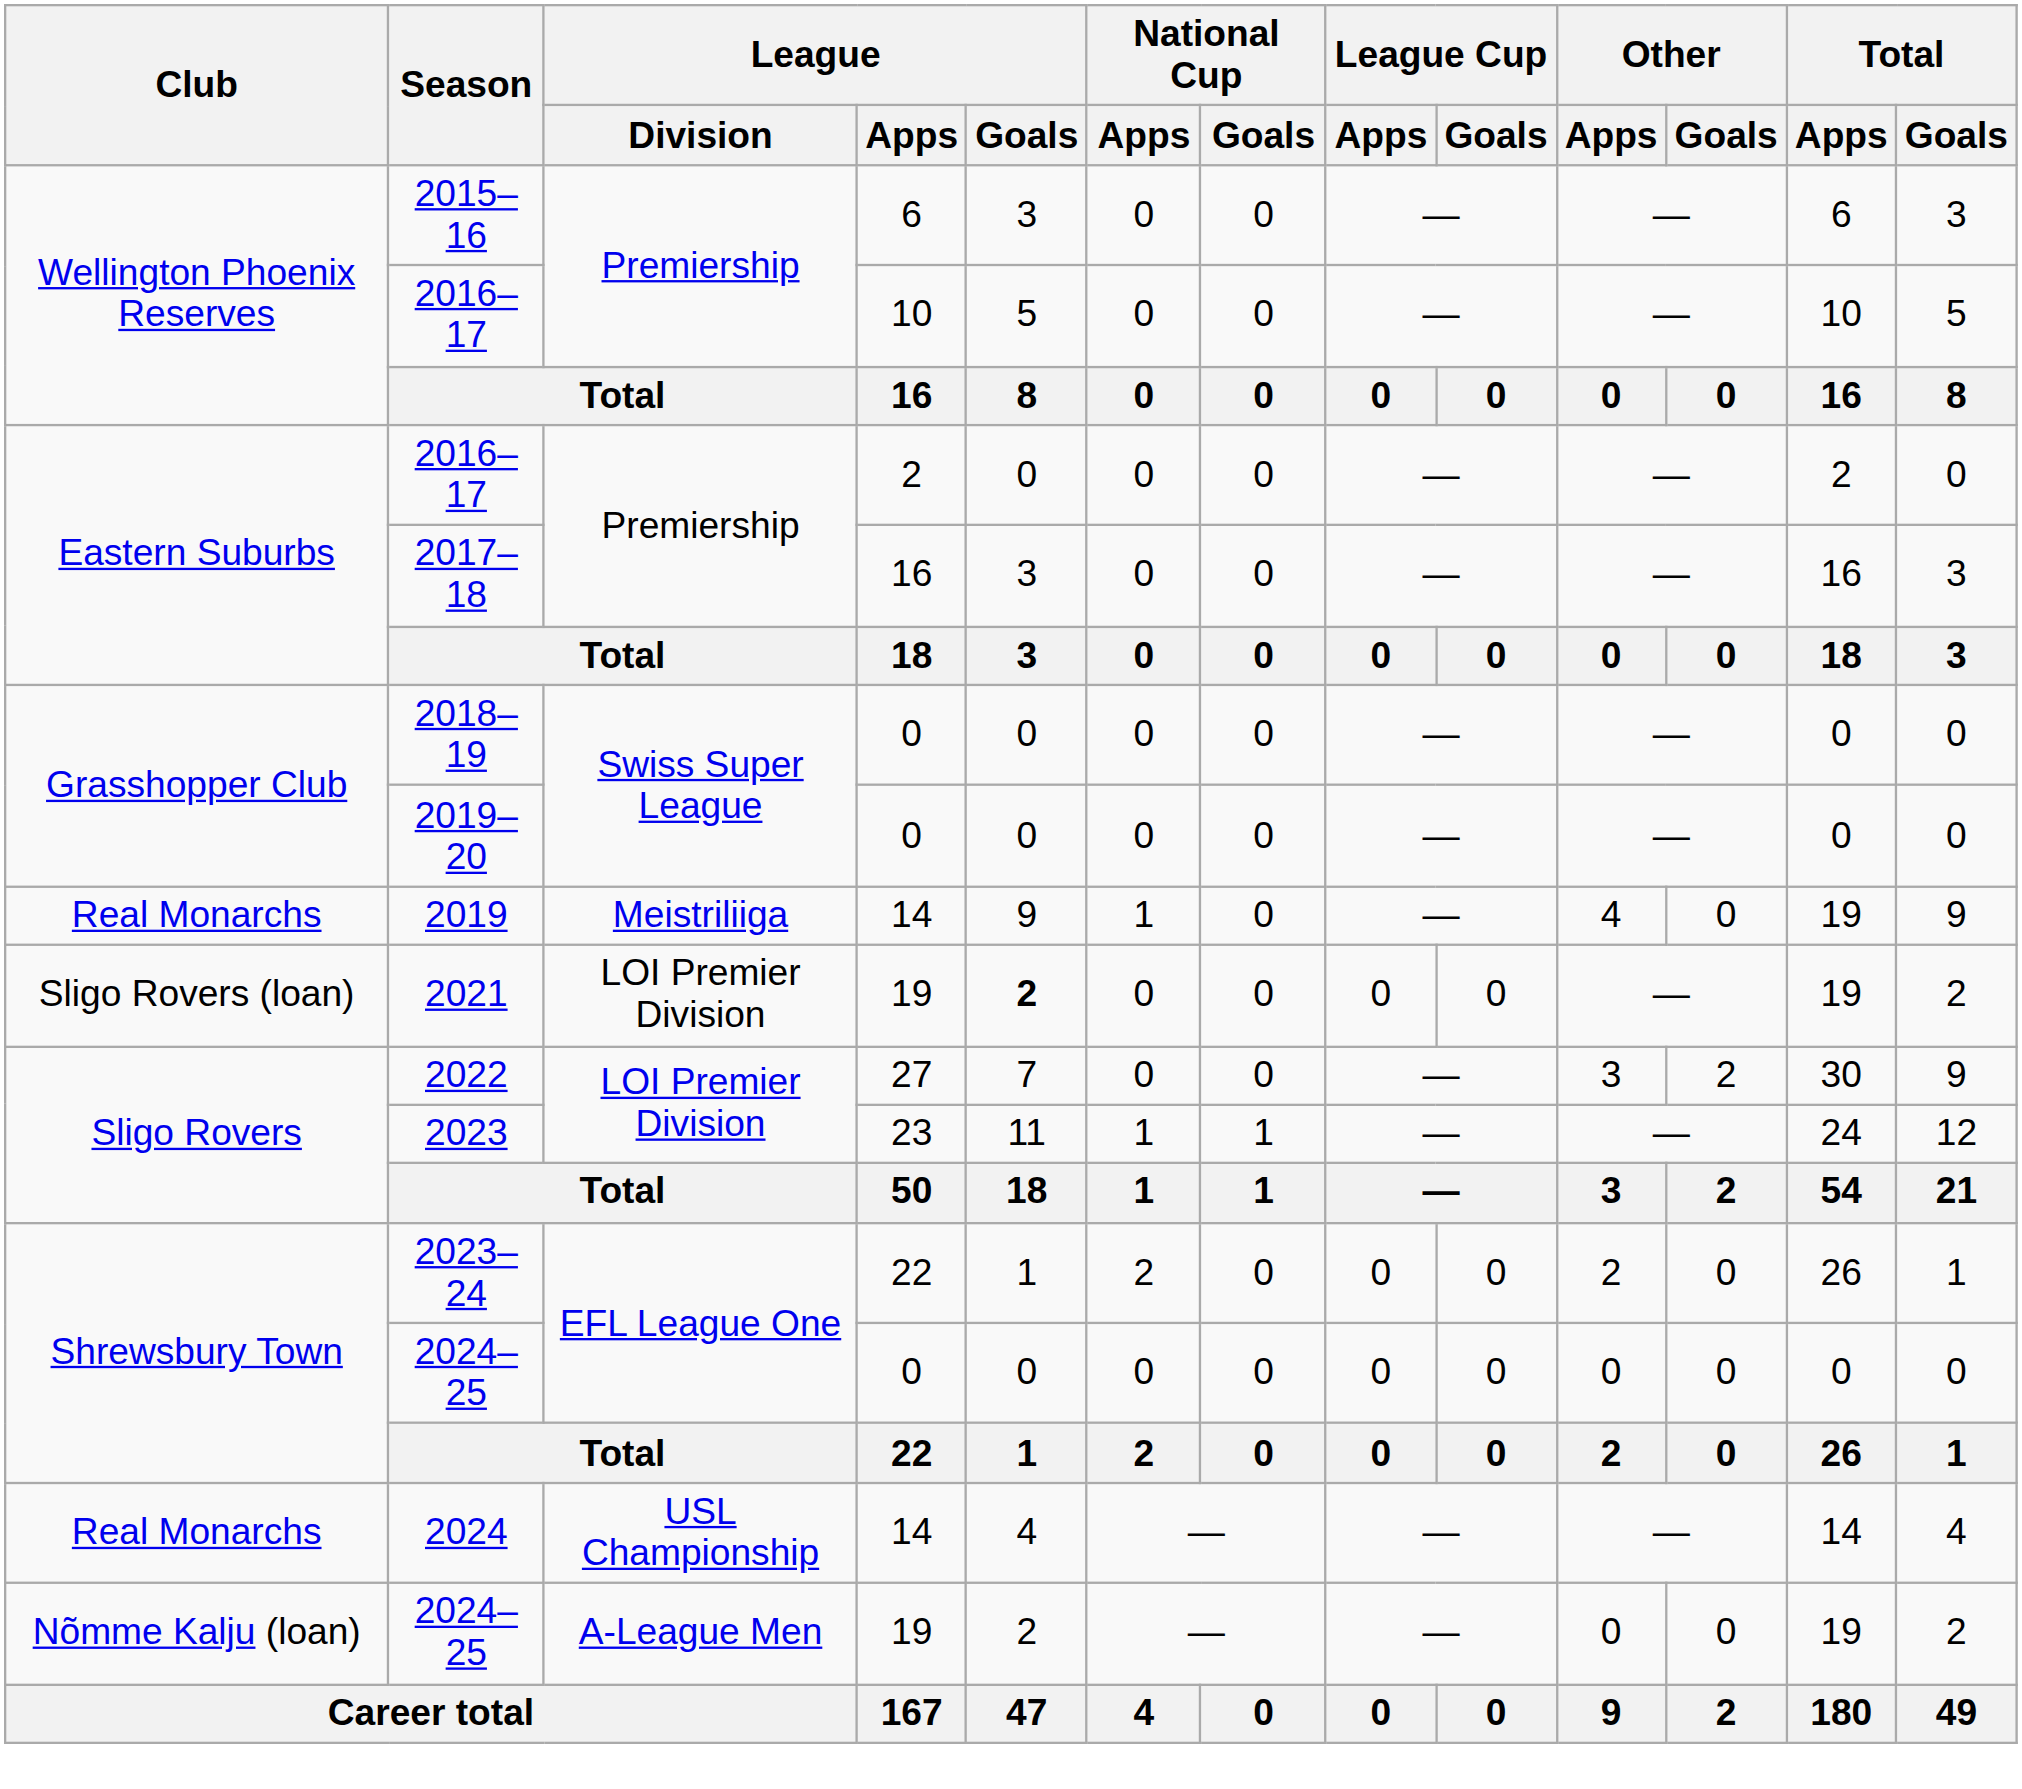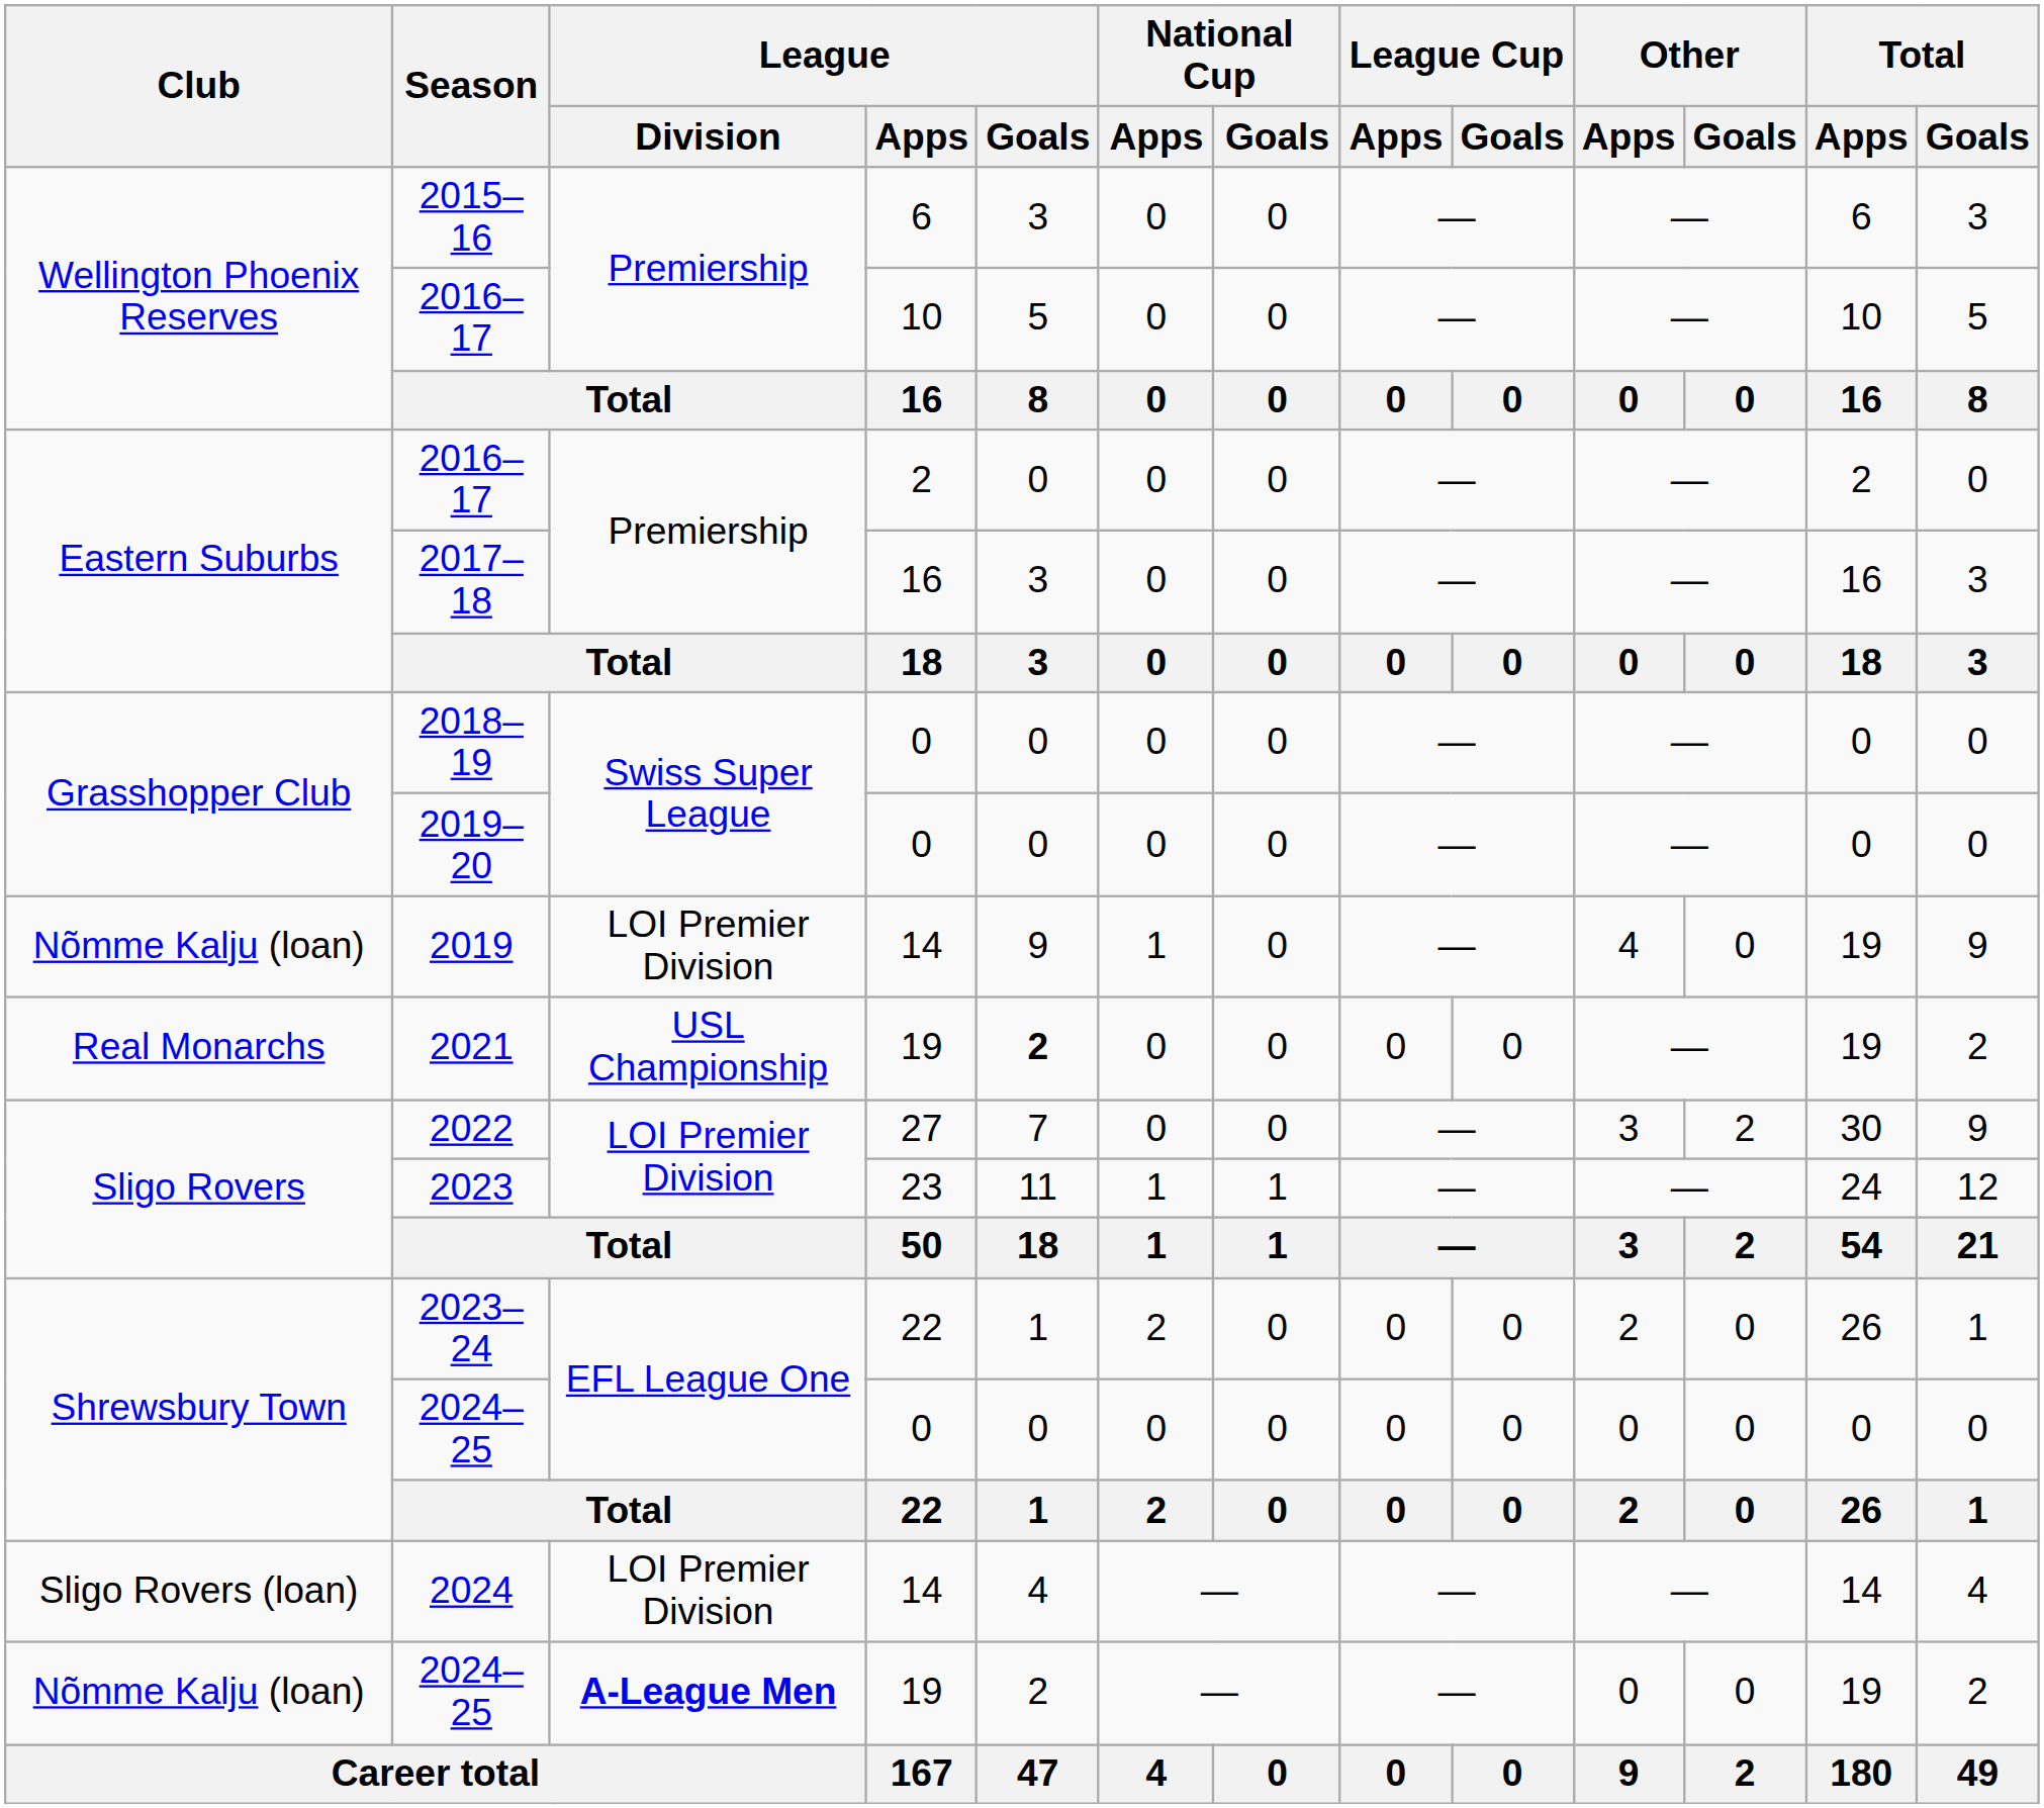 <table class="wikitable" style="text-align: center;">
 <tr>
 <th rowspan="2">Club</th>
 <th rowspan="2">Season</th>
 <th colspan="3">League</th>
 <th colspan="2">National Cup</th>
 <th colspan="2">League Cup</th>
 <th colspan="2">Other</th>
 <th colspan="2">Total</th>
 </tr>
 <tr>
 <th>Division</th>
 <th>Apps</th>
 <th>Goals</th>
 <th>Apps</th>
 <th>Goals</th>
 <th>Apps</th>
 <th>Goals</th>
 <th>Apps</th>
 <th>Goals</th>
 <th>Apps</th>
 <th>Goals</th>
 </tr>
 <tr>
 <td rowspan="3"><a href='#'>Wellington Phoenix Reserves</a></td>
 <td><a href='#'>2015–16</a></td>
 <td rowspan=2><a href='#'>Premiership</a></td>
 <td>6</td>
 <td>3</td>
 <td>0</td>
 <td>0</td>
 <td colspan="2">—</td>
 <td colspan="2">—</td>
 <td>6</td>
 <td>3</td>
 </tr>
 <tr>
 <td><a href='#'>2016–17</a></td>
 <td>10</td>
 <td>5</td>
 <td>0</td>
 <td>0</td>
 <td colspan="2">—</td>
 <td colspan="2">—</td>
 <td>10</td>
 <td>5</td>
 </tr>
 <tr>
 <th colspan="2">Total</th>
 <th>16</th>
 <th>8</th>
 <th>0</th>
 <th>0</th>
 <th>0</th>
 <th>0</th>
 <th>0</th>
 <th>0</th>
 <th>16</th>
 <th>8</th>
 </tr>
 <tr>
 <td rowspan="3"><a href='#'>Eastern Suburbs</a></td>
 <td><a href='#'>2016–17</a></td>
 <td rowspan=2>Premiership</td>
 <td>2</td>
 <td>0</td>
 <td>0</td>
 <td>0</td>
 <td colspan="2">—</td>
 <td colspan="2">—</td>
 <td>2</td>
 <td>0</td>
 </tr>
 <tr>
 <td><a href='#'>2017–18</a></td>
 <td>16</td>
 <td>3</td>
 <td>0</td>
 <td>0</td>
 <td colspan="2">—</td>
 <td colspan="2">—</td>
 <td>16</td>
 <td>3</td>
 </tr>
 <tr>
 <th colspan="2">Total</th>
 <th>18</th>
 <th>3</th>
 <th>0</th>
 <th>0</th>
 <th>0</th>
 <th>0</th>
 <th>0</th>
 <th>0</th>
 <th>18</th>
 <th>3</th>
 </tr>
 <tr>
 <td rowspan="2"><a href='#'>Grasshopper Club</a></td>
 <td><a href='#'>2018–19</a></td>
 <td rowspan=2><a href='#'>Swiss Super League</a></td>
 <td>0</td>
 <td>0</td>
 <td>0</td>
 <td>0</td>
 <td colspan="2">—</td>
 <td colspan="2">—</td>
 <td>0</td>
 <td>0</td>
 </tr>
 <tr>
 <td><a href='#'>2019–20</a></td>
 <td>0</td>
 <td>0</td>
 <td>0</td>
 <td>0</td>
 <td colspan="2">—</td>
 <td colspan="2">—</td>
 <td>0</td>
 <td>0</td>
 </tr>
 <tr>
-<td><a href='#'>Real Monarchs</a></td>
+<td><a href='#'>Nõmme Kalju</a> (loan)</td>
 <td><a href='#'>2019</a></td>
-<td><a href='#'>Meistriliiga</a></td>
+<td>LOI Premier Division</td>
 <td>14</td>
 <td>9</td>
 <td>1</td>
 <td>0</td>
 <td colspan="2">—</td>
 <td>4</td>
 <td>0</td>
 <td>19</td>
 <td>9</td>
 </tr>
 <tr>
-<td>Sligo Rovers (loan)</td>
+<td><a href='#'>Real Monarchs</a></td>
 <td><a href='#'>2021</a></td>
-<td>LOI Premier Division</td>
+<td><a href='#'>USL Championship</a></td>
 <td>19</td>
 <td><strong>2</strong></td>
 <td>0</td>
 <td>0</td>
 <td>0</td>
 <td>0</td>
 <td colspan="2">—</td>
 <td>19</td>
 <td>2</td>
 </tr>
 <tr>
 <td rowspan="3"><a href='#'>Sligo Rovers</a></td>
 <td><a href='#'>2022</a></td>
 <td rowspan=2><a href='#'>LOI Premier Division</a></td>
 <td>27</td>
 <td>7</td>
 <td>0</td>
 <td>0</td>
 <td colspan="2">—</td>
 <td>3</td>
 <td>2</td>
 <td>30</td>
 <td>9</td>
 </tr>
 <tr>
 <td><a href='#'>2023</a></td>
 <td>23</td>
 <td>11</td>
 <td>1</td>
 <td>1</td>
 <td colspan="2">—</td>
 <td colspan="2">—</td>
 <td>24</td>
 <td>12</td>
 </tr>
 <tr>
 <th colspan="2">Total</th>
 <th>50</th>
 <th>18</th>
 <th>1</th>
 <th>1</th>
 <th colspan="2">—</th>
 <th>3</th>
 <th>2</th>
 <th>54</th>
 <th>21</th>
 </tr>
 <tr>
 <td rowspan="3"><a href='#'>Shrewsbury Town</a></td>
 <td><a href='#'>2023–24</a></td>
 <td rowspan=2><a href='#'>EFL League One</a></td>
 <td>22</td>
 <td>1</td>
 <td>2</td>
 <td>0</td>
 <td>0</td>
 <td>0</td>
 <td>2</td>
 <td>0</td>
 <td>26</td>
 <td>1</td>
 </tr>
 <tr>
 <td><a href='#'>2024–25</a></td>
 <td>0</td>
 <td>0</td>
 <td>0</td>
 <td>0</td>
 <td>0</td>
 <td>0</td>
 <td>0</td>
 <td>0</td>
 <td>0</td>
 <td>0</td>
 </tr>
 <tr>
 <th colspan="2">Total</th>
 <th>22</th>
 <th>1</th>
 <th>2</th>
 <th>0</th>
 <th>0</th>
 <th>0</th>
 <th>2</th>
 <th>0</th>
 <th>26</th>
 <th>1</th>
 </tr>
 <tr>
-<td><a href='#'>Real Monarchs</a></td>
+<td>Sligo Rovers (loan)</td>
 <td><a href='#'>2024</a></td>
-<td><a href='#'>USL Championship</a></td>
+<td>LOI Premier Division</td>
 <td>14</td>
 <td>4</td>
 <td colspan="2">—</td>
 <td colspan="2">—</td>
 <td colspan="2">—</td>
 <td>14</td>
 <td>4</td>
 </tr>
 <tr>
 <td><a href='#'>Nõmme Kalju</a> (loan)</td>
 <td><a href='#'>2024–25</a></td>
-<td><a href='#'>A-League Men</a></td>
+<td><strong><a href='#'>A-League Men</a></strong></td>
 <td>19</td>
 <td>2</td>
 <td colspan=2>—</td>
 <td colspan="2">—</td>
 <td>0</td>
 <td>0</td>
 <td>19</td>
 <td>2</td>
 </tr>
 <tr>
 <th colspan="3">Career total</th>
 <th>167</th>
 <th>47</th>
 <th>4</th>
 <th>0</th>
 <th>0</th>
 <th>0</th>
 <th>9</th>
 <th>2</th>
 <th>180</th>
 <th>49</th>
 </tr>
 </table>
